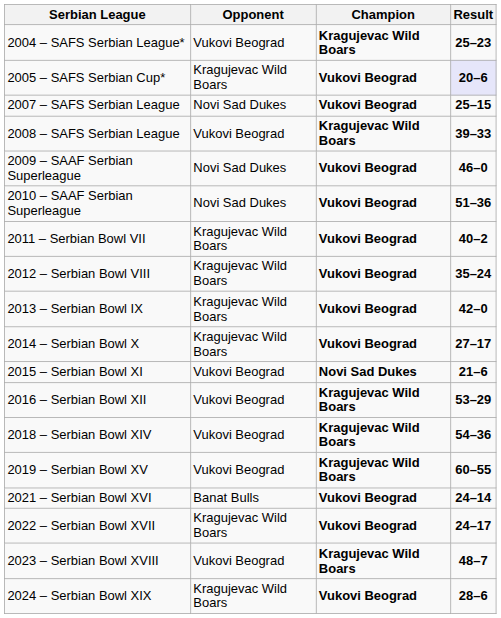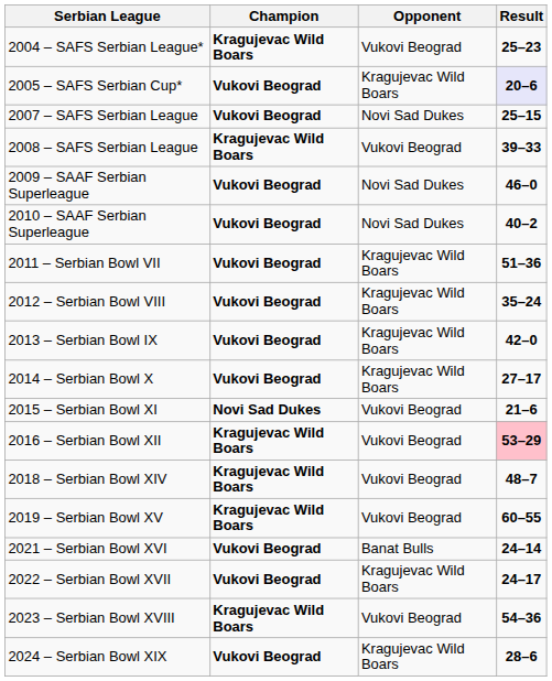 <table class="wikitable">
 <tr>
 <th>Serbian League</th>
+<th>Champion</th>
 <th>Opponent</th>
-<th>Champion</th>
 <th>Result</th>
 </tr>
 <tr>
 <td>2004 – SAFS Serbian League*</td>
+<td><strong>Kragujevac Wild Boars</strong></td>
 <td>Vukovi Beograd</td>
-<td><strong>Kragujevac Wild Boars</strong></td>
 <td style="text-align:center"><strong>25–23</strong></td>
 </tr>
 <tr>
 <td>2005 – SAFS Serbian Cup*</td>
+<td><strong>Vukovi Beograd</strong></td>
 <td>Kragujevac Wild Boars</td>
-<td><strong>Vukovi Beograd</strong></td>
 <td style="background: lavender; text-align:center"><strong>20–6</strong></td>
 </tr>
 <tr>
 <td>2007 – SAFS Serbian League</td>
+<td><strong>Vukovi Beograd</strong></td>
 <td>Novi Sad Dukes</td>
-<td><strong>Vukovi Beograd</strong></td>
 <td style="text-align:center"><strong>25–15</strong></td>
 </tr>
 <tr>
 <td>2008 – SAFS Serbian League</td>
+<td><strong>Kragujevac Wild Boars</strong></td>
 <td>Vukovi Beograd</td>
-<td><strong>Kragujevac Wild Boars</strong></td>
 <td style="text-align:center"><strong>39–33</strong></td>
 </tr>
 <tr>
 <td>2009 – SAAF Serbian Superleague</td>
+<td><strong>Vukovi Beograd</strong></td>
 <td>Novi Sad Dukes</td>
-<td><strong>Vukovi Beograd</strong></td>
 <td style="text-align:center"><strong>46–0</strong></td>
 </tr>
 <tr>
 <td>2010 – SAAF Serbian Superleague</td>
+<td><strong>Vukovi Beograd</strong></td>
 <td>Novi Sad Dukes</td>
+<td style="text-align:center"><strong>40–2</strong></td>
+</tr>
+<tr>
+<td>2011 – Serbian Bowl VII</td>
 <td><strong>Vukovi Beograd</strong></td>
+<td>Kragujevac Wild Boars</td>
 <td style="text-align:center"><strong>51–36</strong></td>
 </tr>
 <tr>
-<td>2011 – Serbian Bowl VII</td>
+<td>2012 – Serbian Bowl VIII</td>
+<td><strong>Vukovi Beograd</strong></td>
 <td>Kragujevac Wild Boars</td>
-<td><strong>Vukovi Beograd</strong></td>
-<td style="text-align:center"><strong>40–2</strong></td>
-</tr>
-<tr>
-<td>2012 – Serbian Bowl VIII</td>
-<td>Kragujevac Wild Boars</td>
-<td><strong>Vukovi Beograd</strong></td>
 <td style="text-align:center"><strong>35–24</strong></td>
 </tr>
 <tr>
 <td>2013 – Serbian Bowl IX</td>
+<td><strong>Vukovi Beograd</strong></td>
 <td>Kragujevac Wild Boars</td>
-<td><strong>Vukovi Beograd</strong></td>
 <td style="text-align:center"><strong>42–0</strong></td>
 </tr>
 <tr>
 <td>2014 – Serbian Bowl X</td>
+<td><strong>Vukovi Beograd</strong></td>
 <td>Kragujevac Wild Boars</td>
-<td><strong>Vukovi Beograd</strong></td>
 <td style="text-align:center"><strong>27–17</strong></td>
 </tr>
 <tr>
 <td>2015 – Serbian Bowl XI</td>
+<td><strong>Novi Sad Dukes</strong></td>
 <td>Vukovi Beograd</td>
-<td><strong>Novi Sad Dukes</strong></td>
 <td style="text-align:center"><strong>21–6</strong></td>
 </tr>
 <tr>
 <td>2016 – Serbian Bowl XII</td>
+<td><strong>Kragujevac Wild Boars</strong></td>
 <td>Vukovi Beograd</td>
-<td><strong>Kragujevac Wild Boars</strong></td>
-<td style="text-align:center"><strong>53–29</strong></td>
+<td style="background: pink; text-align:center"><strong>53–29</strong></td>
 </tr>
 <tr>
 <td>2018 – Serbian Bowl XIV</td>
+<td><strong>Kragujevac Wild Boars</strong></td>
 <td>Vukovi Beograd</td>
-<td><strong>Kragujevac Wild Boars</strong></td>
-<td style="text-align:center"><strong>54–36</strong></td>
+<td style="text-align:center"><strong>48–7</strong></td>
 </tr>
 <tr>
 <td>2019 – Serbian Bowl XV</td>
+<td><strong>Kragujevac Wild Boars</strong></td>
 <td>Vukovi Beograd</td>
-<td><strong>Kragujevac Wild Boars</strong></td>
 <td style="text-align:center"><strong>60–55</strong></td>
 </tr>
 <tr>
 <td>2021 – Serbian Bowl XVI</td>
+<td><strong>Vukovi Beograd</strong></td>
 <td>Banat Bulls</td>
-<td><strong>Vukovi Beograd</strong></td>
 <td style="text-align:center"><strong>24–14</strong></td>
 </tr>
 <tr>
 <td>2022 – Serbian Bowl XVII</td>
+<td><strong>Vukovi Beograd</strong></td>
 <td>Kragujevac Wild Boars</td>
-<td><strong>Vukovi Beograd</strong></td>
 <td style="text-align:center"><strong>24–17</strong></td>
 </tr>
 <tr>
 <td>2023 – Serbian Bowl XVIII</td>
+<td><strong>Kragujevac Wild Boars</strong></td>
 <td>Vukovi Beograd</td>
-<td><strong>Kragujevac Wild Boars</strong></td>
-<td style="text-align:center"><strong>48–7</strong></td>
+<td style="text-align:center"><strong>54–36</strong></td>
 </tr>
 <tr>
 <td>2024 – Serbian Bowl XIX</td>
+<td><strong>Vukovi Beograd</strong></td>
 <td>Kragujevac Wild Boars</td>
-<td><strong>Vukovi Beograd</strong></td>
 <td style="text-align:center"><strong>28–6</strong></td>
 </tr>
 </table>
